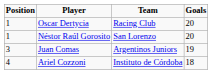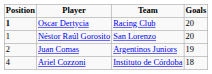 <table border="2" cellpadding="2" cellspacing="0" style="margin: 0; background: #f9f9f9; border: 1px #aaa solid; border-collapse: collapse; font-size: 85%;">
 <tr>
 <th>Position</th>
 <th>Player</th>
 <th>Team</th>
 <th>Goals</th>
 </tr>
 <tr>
-<td>1</td>
+<td><strong>1</strong></td>
 <td><a href='#'>Oscar Dertycia</a></td>
 <td><a href='#'>Racing Club</a></td>
 <td>20</td>
 </tr>
 <tr>
 <td>1</td>
 <td><a href='#'>Néstor Raúl Gorosito</a></td>
 <td><a href='#'>San Lorenzo</a></td>
 <td>20</td>
 </tr>
 <tr>
-<td>3</td>
+<td>2</td>
 <td><a href='#'>Juan Comas</a></td>
 <td><a href='#'>Argentinos Juniors</a></td>
 <td>19</td>
 </tr>
 <tr>
 <td>4</td>
 <td><a href='#'>Ariel Cozzoni</a></td>
 <td><a href='#'>Instituto de Córdoba</a></td>
 <td>18</td>
 </tr>
 </table>
